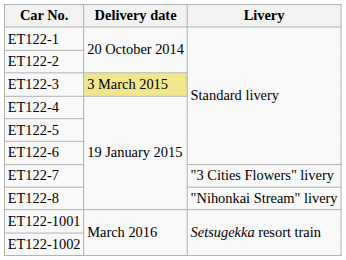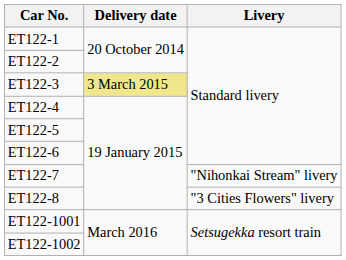 <table class="wikitable">
 <tr>
 <th>Car No.</th>
 <th>Delivery date</th>
 <th>Livery</th>
 </tr>
 <tr>
 <td>ET122-1</td>
 <td rowspan="2">20 October 2014</td>
 <td rowspan="6"> Standard livery</td>
 </tr>
 <tr>
 <td>ET122-2</td>
 </tr>
 <tr>
 <td>ET122-3</td>
 <td style="background: khaki;">3 March 2015</td>
 </tr>
 <tr>
 <td>ET122-4</td>
 <td rowspan="5">19 January 2015</td>
 </tr>
 <tr>
 <td>ET122-5</td>
 </tr>
 <tr>
 <td>ET122-6</td>
 </tr>
 <tr>
 <td>ET122-7</td>
-<td> "3 Cities Flowers" livery</td>
+<td> "Nihonkai Stream" livery</td>
 </tr>
 <tr>
 <td>ET122-8</td>
-<td> "Nihonkai Stream" livery</td>
+<td> "3 Cities Flowers" livery</td>
 </tr>
 <tr>
 <td>ET122-1001</td>
 <td rowspan="2">March 2016</td>
 <td rowspan=2> <em>Setsugekka</em> resort train</td>
 </tr>
 <tr>
 <td>ET122-1002</td>
 </tr>
 </table>
